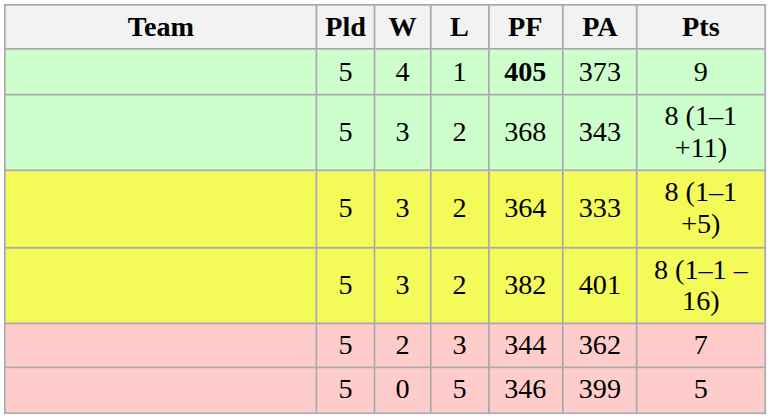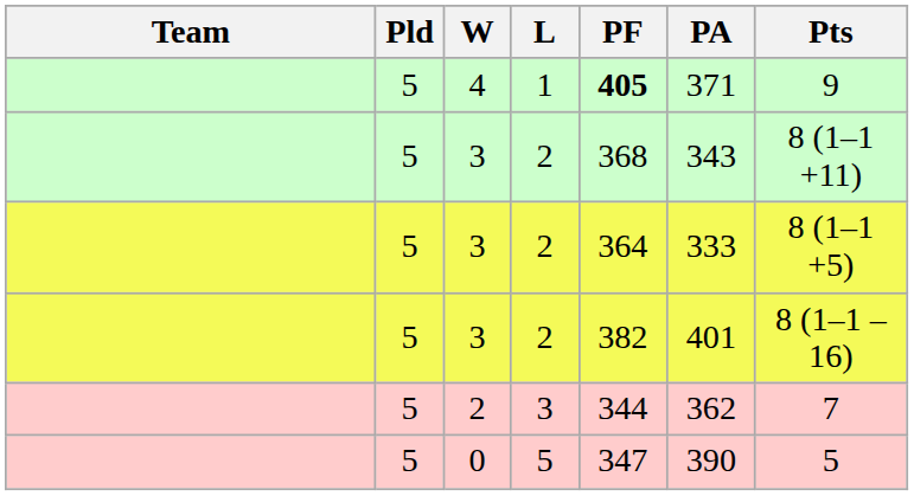 <table class="wikitable" style="text-align:center;">
 <tr>
 <th width=170>Team</th>
 <th width=25>Pld</th>
 <th width=25>W</th>
 <th width=25>L</th>
 <th width=35>PF</th>
 <th width=35>PA</th>
 <th width=65>Pts</th>
 </tr>
 <tr bgcolor=#ccffcc>
 <td align="left"></td>
 <td>5</td>
 <td>4</td>
 <td>1</td>
 <td><strong>405</strong></td>
-<td>373</td>
+<td>371</td>
 <td>9</td>
 </tr>
 <tr bgcolor=#ccffcc>
 <td align="left"></td>
 <td>5</td>
 <td>3</td>
 <td>2</td>
 <td>368</td>
 <td>343</td>
 <td>8 (1–1 +11)</td>
 </tr>
 <tr bgcolor=#F4FA58>
 <td align="left"></td>
 <td>5</td>
 <td>3</td>
 <td>2</td>
 <td>364</td>
 <td>333</td>
 <td>8 (1–1 +5)</td>
 </tr>
 <tr bgcolor=#F4FA58>
 <td align="left"></td>
 <td>5</td>
 <td>3</td>
 <td>2</td>
 <td>382</td>
 <td>401</td>
 <td>8 (1–1 –16)</td>
 </tr>
 <tr bgcolor=#ffcccc>
 <td align="left"></td>
 <td>5</td>
 <td>2</td>
 <td>3</td>
 <td>344</td>
 <td>362</td>
 <td>7</td>
 </tr>
 <tr bgcolor=#ffcccc>
 <td align="left"></td>
 <td>5</td>
 <td>0</td>
 <td>5</td>
-<td>346</td>
-<td>399</td>
+<td>347</td>
+<td>390</td>
 <td>5</td>
 </tr>
 </table>
